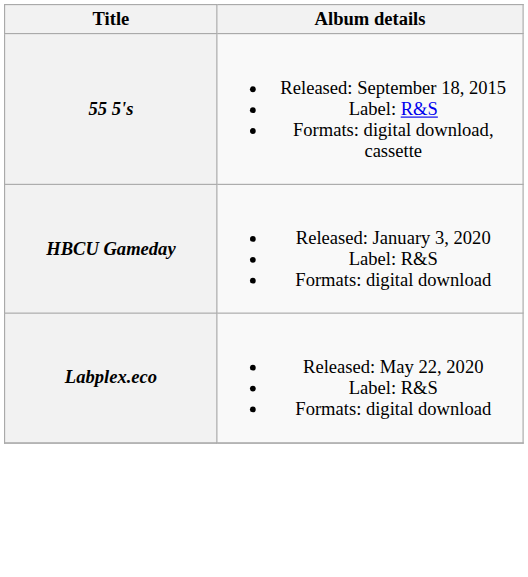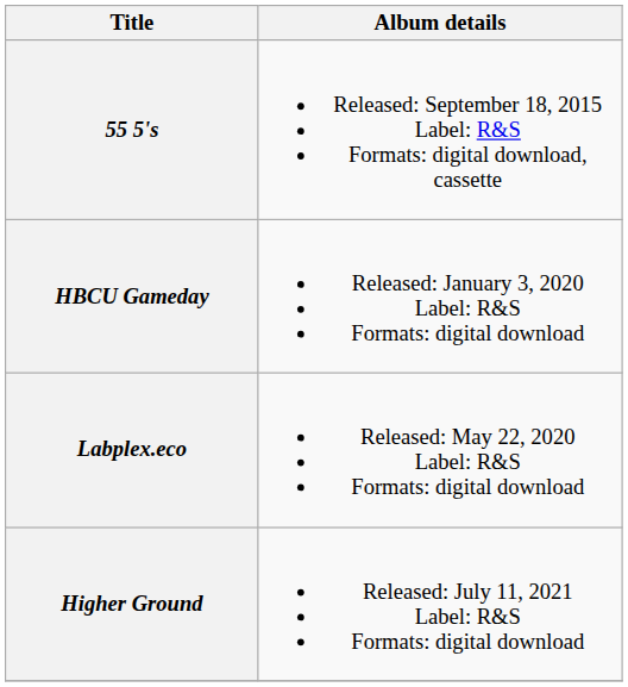 <table class="wikitable plainrowheaders" style="text-align:center;">
 <tr>
 <th scope="col" style="width:11em;">Title</th>
 <th scope="col" style="width:16em;">Album details</th>
 </tr>
 <tr>
 <th scope="row"><em>55 5's</em></th>
 <td><br><ul><li>Released: September 18, 2015</li><li>Label: <a href='#'>R&S</a></li><li>Formats: digital download, cassette</li></ul></td>
 </tr>
 <tr>
 <th scope="row"><em>HBCU Gameday</em></th>
 <td><br><ul><li>Released: January 3, 2020</li><li>Label: R&S</li><li>Formats: digital download</li></ul></td>
 </tr>
 <tr>
 <th scope="row"><em>Labplex.eco</em></th>
 <td><br><ul><li>Released: May 22, 2020</li><li>Label: R&S</li><li>Formats: digital download</li></ul></td>
 </tr>
 <tr>
+<th scope="row"><em>Higher Ground</em></th>
+<td><br><ul><li>Released: July 11, 2021</li><li>Label: R&S</li><li>Formats: digital download</li></ul></td>
+</tr>
+<tr>
 </tr>
 </table>
